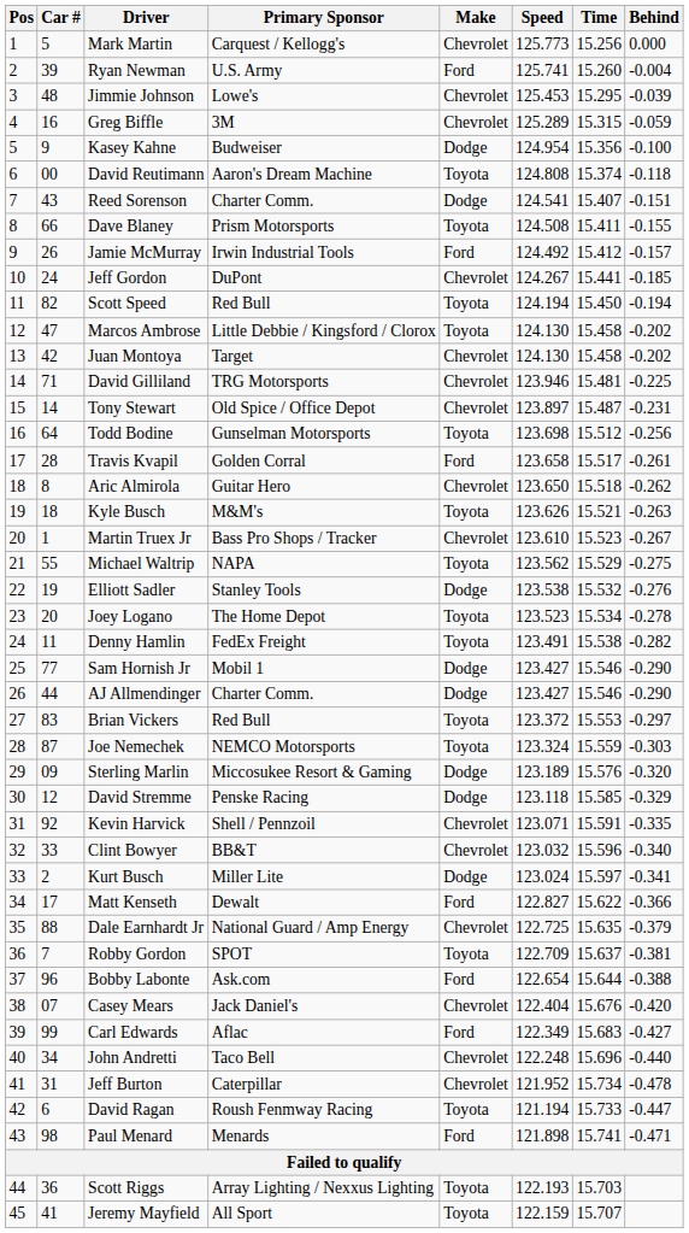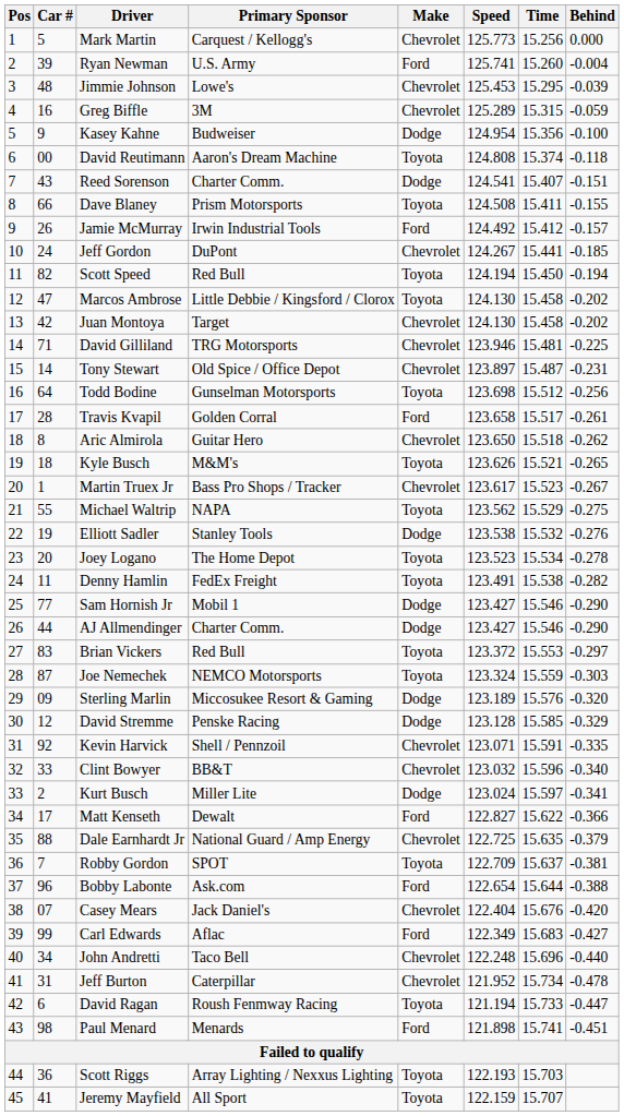 <table class="wikitable sortable">
 <tr>
 <th colspan="1" rowspan="1">Pos</th>
 <th colspan="1" rowspan="1">Car #</th>
 <th colspan="1" rowspan="1">Driver</th>
 <th colspan="1" rowspan="1">Primary Sponsor</th>
 <th colspan="1" rowspan="1">Make</th>
 <th colspan="1" rowspan="1">Speed</th>
 <th colspan="1" rowspan="1">Time</th>
 <th colspan="1" rowspan="1">Behind</th>
 </tr>
 <tr>
 <td>1</td>
 <td>5</td>
 <td>Mark Martin</td>
 <td>Carquest / Kellogg's</td>
 <td>Chevrolet</td>
 <td>125.773</td>
 <td>15.256</td>
 <td>0.000</td>
 </tr>
 <tr>
 <td>2</td>
 <td>39</td>
 <td>Ryan Newman</td>
 <td>U.S. Army</td>
 <td>Ford</td>
 <td>125.741</td>
 <td>15.260</td>
 <td>-0.004</td>
 </tr>
 <tr>
 <td>3</td>
 <td>48</td>
 <td>Jimmie Johnson</td>
 <td>Lowe's</td>
 <td>Chevrolet</td>
 <td>125.453</td>
 <td>15.295</td>
 <td>-0.039</td>
 </tr>
 <tr>
 <td>4</td>
 <td>16</td>
 <td>Greg Biffle</td>
 <td>3M</td>
 <td>Chevrolet</td>
 <td>125.289</td>
 <td>15.315</td>
 <td>-0.059</td>
 </tr>
 <tr>
 <td>5</td>
 <td>9</td>
 <td>Kasey Kahne</td>
 <td>Budweiser</td>
 <td>Dodge</td>
 <td>124.954</td>
 <td>15.356</td>
 <td>-0.100</td>
 </tr>
 <tr>
 <td>6</td>
 <td>00</td>
 <td>David Reutimann</td>
 <td>Aaron's Dream Machine</td>
 <td>Toyota</td>
 <td>124.808</td>
 <td>15.374</td>
 <td>-0.118</td>
 </tr>
 <tr>
 <td>7</td>
 <td>43</td>
 <td>Reed Sorenson</td>
 <td>Charter Comm.</td>
 <td>Dodge</td>
 <td>124.541</td>
 <td>15.407</td>
 <td>-0.151</td>
 </tr>
 <tr>
 <td>8</td>
 <td>66</td>
 <td>Dave Blaney</td>
 <td>Prism Motorsports</td>
 <td>Toyota</td>
 <td>124.508</td>
 <td>15.411</td>
 <td>-0.155</td>
 </tr>
 <tr>
 <td>9</td>
 <td>26</td>
 <td>Jamie McMurray</td>
 <td>Irwin Industrial Tools</td>
 <td>Ford</td>
 <td>124.492</td>
 <td>15.412</td>
 <td>-0.157</td>
 </tr>
 <tr>
 <td>10</td>
 <td>24</td>
 <td>Jeff Gordon</td>
 <td>DuPont</td>
 <td>Chevrolet</td>
 <td>124.267</td>
 <td>15.441</td>
 <td>-0.185</td>
 </tr>
 <tr>
 <td>11</td>
 <td>82</td>
 <td>Scott Speed</td>
 <td>Red Bull</td>
 <td>Toyota</td>
 <td>124.194</td>
 <td>15.450</td>
 <td>-0.194</td>
 </tr>
 <tr>
 <td>12</td>
 <td>47</td>
 <td>Marcos Ambrose</td>
 <td>Little Debbie / Kingsford / Clorox</td>
 <td>Toyota</td>
 <td>124.130</td>
 <td>15.458</td>
 <td>-0.202</td>
 </tr>
 <tr>
 <td>13</td>
 <td>42</td>
 <td>Juan Montoya</td>
 <td>Target</td>
 <td>Chevrolet</td>
 <td>124.130</td>
 <td>15.458</td>
 <td>-0.202</td>
 </tr>
 <tr>
 <td>14</td>
 <td>71</td>
 <td>David Gilliland</td>
 <td>TRG Motorsports</td>
 <td>Chevrolet</td>
 <td>123.946</td>
 <td>15.481</td>
 <td>-0.225</td>
 </tr>
 <tr>
 <td>15</td>
 <td>14</td>
 <td>Tony Stewart</td>
 <td>Old Spice / Office Depot</td>
 <td>Chevrolet</td>
 <td>123.897</td>
 <td>15.487</td>
 <td>-0.231</td>
 </tr>
 <tr>
 <td>16</td>
 <td>64</td>
 <td>Todd Bodine</td>
 <td>Gunselman Motorsports</td>
 <td>Toyota</td>
 <td>123.698</td>
 <td>15.512</td>
 <td>-0.256</td>
 </tr>
 <tr>
 <td>17</td>
 <td>28</td>
 <td>Travis Kvapil</td>
 <td>Golden Corral</td>
 <td>Ford</td>
 <td>123.658</td>
 <td>15.517</td>
 <td>-0.261</td>
 </tr>
 <tr>
 <td>18</td>
 <td>8</td>
 <td>Aric Almirola</td>
 <td>Guitar Hero</td>
 <td>Chevrolet</td>
 <td>123.650</td>
 <td>15.518</td>
 <td>-0.262</td>
 </tr>
 <tr>
 <td>19</td>
 <td>18</td>
 <td>Kyle Busch</td>
 <td>M&M's</td>
 <td>Toyota</td>
 <td>123.626</td>
 <td>15.521</td>
-<td>-0.263</td>
+<td>-0.265</td>
 </tr>
 <tr>
 <td>20</td>
 <td>1</td>
 <td>Martin Truex Jr</td>
 <td>Bass Pro Shops / Tracker</td>
 <td>Chevrolet</td>
-<td>123.610</td>
+<td>123.617</td>
 <td>15.523</td>
 <td>-0.267</td>
 </tr>
 <tr>
 <td>21</td>
 <td>55</td>
 <td>Michael Waltrip</td>
 <td>NAPA</td>
 <td>Toyota</td>
 <td>123.562</td>
 <td>15.529</td>
 <td>-0.275</td>
 </tr>
 <tr>
 <td>22</td>
 <td>19</td>
 <td>Elliott Sadler</td>
 <td>Stanley Tools</td>
 <td>Dodge</td>
 <td>123.538</td>
 <td>15.532</td>
 <td>-0.276</td>
 </tr>
 <tr>
 <td>23</td>
 <td>20</td>
 <td>Joey Logano</td>
 <td>The Home Depot</td>
 <td>Toyota</td>
 <td>123.523</td>
 <td>15.534</td>
 <td>-0.278</td>
 </tr>
 <tr>
 <td>24</td>
 <td>11</td>
 <td>Denny Hamlin</td>
 <td>FedEx Freight</td>
 <td>Toyota</td>
 <td>123.491</td>
 <td>15.538</td>
 <td>-0.282</td>
 </tr>
 <tr>
 <td>25</td>
 <td>77</td>
 <td>Sam Hornish Jr</td>
 <td>Mobil 1</td>
 <td>Dodge</td>
 <td>123.427</td>
 <td>15.546</td>
 <td>-0.290</td>
 </tr>
 <tr>
 <td>26</td>
 <td>44</td>
 <td>AJ Allmendinger</td>
 <td>Charter Comm.</td>
 <td>Dodge</td>
 <td>123.427</td>
 <td>15.546</td>
 <td>-0.290</td>
 </tr>
 <tr>
 <td>27</td>
 <td>83</td>
 <td>Brian Vickers</td>
 <td>Red Bull</td>
 <td>Toyota</td>
 <td>123.372</td>
 <td>15.553</td>
 <td>-0.297</td>
 </tr>
 <tr>
 <td>28</td>
 <td>87</td>
 <td>Joe Nemechek</td>
 <td>NEMCO Motorsports</td>
 <td>Toyota</td>
 <td>123.324</td>
 <td>15.559</td>
 <td>-0.303</td>
 </tr>
 <tr>
 <td>29</td>
 <td>09</td>
 <td>Sterling Marlin</td>
 <td>Miccosukee Resort & Gaming</td>
 <td>Dodge</td>
 <td>123.189</td>
 <td>15.576</td>
 <td>-0.320</td>
 </tr>
 <tr>
 <td>30</td>
 <td>12</td>
 <td>David Stremme</td>
 <td>Penske Racing</td>
 <td>Dodge</td>
-<td>123.118</td>
+<td>123.128</td>
 <td>15.585</td>
 <td>-0.329</td>
 </tr>
 <tr>
 <td>31</td>
 <td>92</td>
 <td>Kevin Harvick</td>
 <td>Shell / Pennzoil</td>
 <td>Chevrolet</td>
 <td>123.071</td>
 <td>15.591</td>
 <td>-0.335</td>
 </tr>
 <tr>
 <td>32</td>
 <td>33</td>
 <td>Clint Bowyer</td>
 <td>BB&T</td>
 <td>Chevrolet</td>
 <td>123.032</td>
 <td>15.596</td>
 <td>-0.340</td>
 </tr>
 <tr>
 <td>33</td>
 <td>2</td>
 <td>Kurt Busch</td>
 <td>Miller Lite</td>
 <td>Dodge</td>
 <td>123.024</td>
 <td>15.597</td>
 <td>-0.341</td>
 </tr>
 <tr>
 <td>34</td>
 <td>17</td>
 <td>Matt Kenseth</td>
 <td>Dewalt</td>
 <td>Ford</td>
 <td>122.827</td>
 <td>15.622</td>
 <td>-0.366</td>
 </tr>
 <tr>
 <td>35</td>
 <td>88</td>
 <td>Dale Earnhardt Jr</td>
 <td>National Guard / Amp Energy</td>
 <td>Chevrolet</td>
 <td>122.725</td>
 <td>15.635</td>
 <td>-0.379</td>
 </tr>
 <tr>
 <td>36</td>
 <td>7</td>
 <td>Robby Gordon</td>
 <td>SPOT</td>
 <td>Toyota</td>
 <td>122.709</td>
 <td>15.637</td>
 <td>-0.381</td>
 </tr>
 <tr>
 <td>37</td>
 <td>96</td>
 <td>Bobby Labonte</td>
 <td>Ask.com</td>
 <td>Ford</td>
 <td>122.654</td>
 <td>15.644</td>
 <td>-0.388</td>
 </tr>
 <tr>
 <td>38</td>
 <td>07</td>
 <td>Casey Mears</td>
 <td>Jack Daniel's</td>
 <td>Chevrolet</td>
 <td>122.404</td>
 <td>15.676</td>
 <td>-0.420</td>
 </tr>
 <tr>
 <td>39</td>
 <td>99</td>
 <td>Carl Edwards</td>
 <td>Aflac</td>
 <td>Ford</td>
 <td>122.349</td>
 <td>15.683</td>
 <td>-0.427</td>
 </tr>
 <tr>
 <td>40</td>
 <td>34</td>
 <td>John Andretti</td>
 <td>Taco Bell</td>
 <td>Chevrolet</td>
 <td>122.248</td>
 <td>15.696</td>
 <td>-0.440</td>
 </tr>
 <tr>
 <td>41</td>
 <td>31</td>
 <td>Jeff Burton</td>
 <td>Caterpillar</td>
 <td>Chevrolet</td>
 <td>121.952</td>
 <td>15.734</td>
 <td>-0.478</td>
 </tr>
 <tr>
 <td>42</td>
 <td>6</td>
 <td>David Ragan</td>
 <td>Roush Fenmway Racing</td>
 <td>Toyota</td>
 <td>121.194</td>
 <td>15.733</td>
 <td>-0.447</td>
 </tr>
 <tr>
 <td>43</td>
 <td>98</td>
 <td>Paul Menard</td>
 <td>Menards</td>
 <td>Ford</td>
 <td>121.898</td>
 <td>15.741</td>
-<td>-0.471</td>
+<td>-0.451</td>
 </tr>
 <tr>
 <th colspan="8">Failed to qualify</th>
 </tr>
 <tr>
 <td>44</td>
 <td>36</td>
 <td>Scott Riggs</td>
 <td>Array Lighting / Nexxus Lighting</td>
 <td>Toyota</td>
 <td>122.193</td>
 <td>15.703</td>
 <td></td>
 </tr>
 <tr>
 <td>45</td>
 <td>41</td>
 <td>Jeremy Mayfield</td>
 <td>All Sport</td>
 <td>Toyota</td>
 <td>122.159</td>
 <td>15.707</td>
 <td></td>
 </tr>
 </table>
